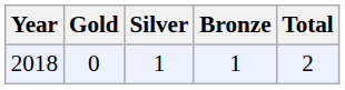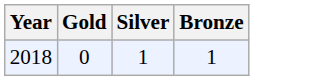 <table class="sortable wikitable" style="font-size: 90%;">
 <tr>
 <th>Year</th>
 <th>Gold</th>
 <th>Silver</th>
 <th>Bronze</th>
-<th>Total</th>
 </tr>
 <tr style="background:#ECF2FF">
 <td align="center">2018</td>
 <td align="center">0</td>
 <td align="center">1</td>
 <td align="center">1</td>
-<td align="center">2</td>
 </tr>
 </table>
